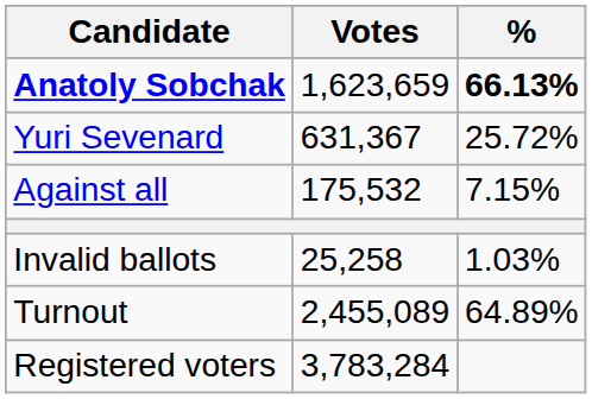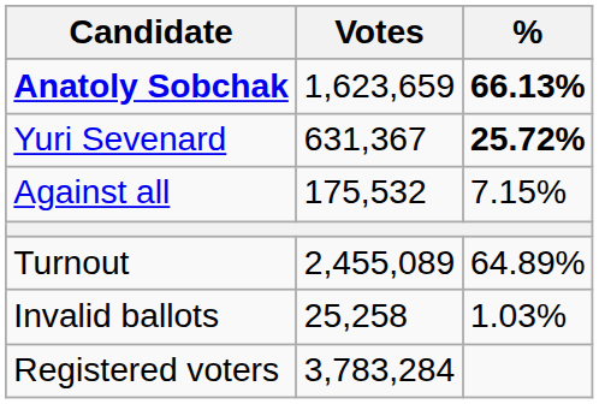 <table class="wikitable sortable">
 <tr>
 <th>Candidate</th>
 <th>Votes</th>
 <th>%</th>
 </tr>
 <tr>
 <td><strong><a href='#'>Anatoly Sobchak</a></strong></td>
 <td>1,623,659</td>
 <td><strong>66.13%</strong></td>
 </tr>
 <tr>
 <td><a href='#'>Yuri Sevenard</a></td>
 <td>631,367</td>
-<td>25.72%</td>
+<td><strong>25.72%</strong></td>
 </tr>
 <tr>
 <td><a href='#'>Against all</a></td>
 <td>175,532</td>
 <td>7.15%</td>
 </tr>
 <tr>
 <th colspan=3></th>
 </tr>
 <tr>
+<td>Turnout</td>
+<td>2,455,089</td>
+<td>64.89%</td>
+</tr>
+<tr>
 <td>Invalid ballots</td>
 <td>25,258</td>
 <td>1.03%</td>
-</tr>
-<tr>
-<td>Turnout</td>
-<td>2,455,089</td>
-<td>64.89%</td>
 </tr>
 <tr>
 <td>Registered voters</td>
 <td>3,783,284</td>
 </tr>
 </table>
